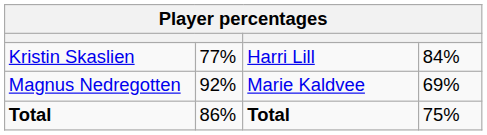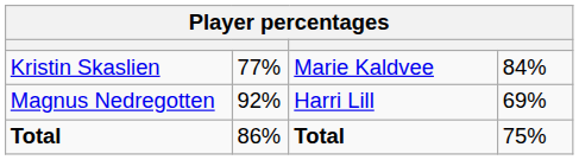 <table class="wikitable">
 <tr>
 <th colspan=4 width=400>Player percentages</th>
 </tr>
 <tr>
 <th colspan=2 width=200 style="white-space:nowrap;"></th>
 <th colspan=2 width=200 style="white-space:nowrap;"></th>
 </tr>
 <tr>
 <td><a href='#'>Kristin Skaslien</a></td>
 <td>77%</td>
-<td><a href='#'>Harri Lill</a></td>
+<td><a href='#'>Marie Kaldvee</a></td>
 <td>84%</td>
 </tr>
 <tr>
 <td><a href='#'>Magnus Nedregotten</a></td>
 <td>92%</td>
-<td><a href='#'>Marie Kaldvee</a></td>
+<td><a href='#'>Harri Lill</a></td>
 <td>69%</td>
 </tr>
 <tr>
 <td><strong>Total</strong></td>
 <td>86%</td>
 <td><strong>Total</strong></td>
 <td>75%</td>
 </tr>
 </table>
